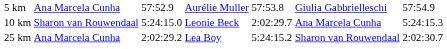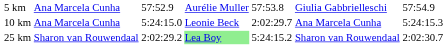 <table>
 <tr>
 <td>5 km<br></td>
 <td><a href='#'>Ana Marcela Cunha</a><br></td>
 <td>57:52.9</td>
 <td><a href='#'>Aurélie Muller</a><br></td>
 <td>57:53.8</td>
 <td><a href='#'>Giulia Gabbrielleschi</a><br></td>
 <td>57:54.9</td>
 </tr>
 <tr>
 <td>10 km<br></td>
-<td><a href='#'>Sharon van Rouwendaal</a><br></td>
+<td><a href='#'>Ana Marcela Cunha</a><br></td>
 <td>5:24:15.0</td>
 <td><a href='#'>Leonie Beck</a><br></td>
 <td>2:02:29.7</td>
 <td><a href='#'>Ana Marcela Cunha</a><br></td>
 <td>5:24:15.3</td>
 </tr>
 <tr>
 <td>25 km<br></td>
-<td><a href='#'>Ana Marcela Cunha</a><br></td>
+<td><a href='#'>Sharon van Rouwendaal</a><br></td>
 <td>2:02:29.2</td>
-<td><a href='#'>Lea Boy</a><br></td>
+<td style="background: lightgreen;"><a href='#'>Lea Boy</a><br></td>
 <td>5:24:15.2</td>
 <td><a href='#'>Sharon van Rouwendaal</a><br></td>
 <td>2:02:30.7</td>
 </tr>
 </table>
